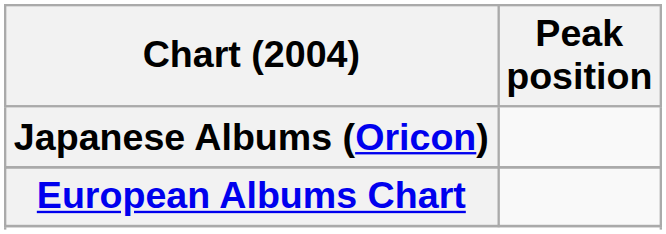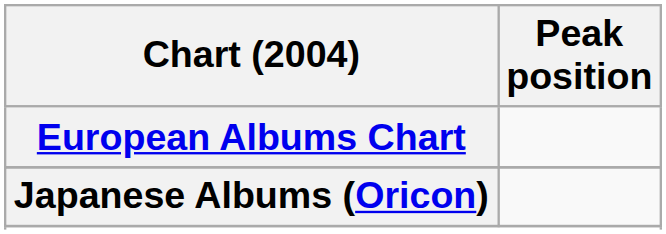 <table class="wikitable sortable plainrowheaders">
 <tr>
 <th>Chart (2004)</th>
 <th>Peak<br>position</th>
+</tr>
+<tr>
+<th scope="row"><a href='#'>European Albums Chart</a></th>
+<td></td>
+</tr>
+<tr>
 </tr>
 <tr>
 <th scope="row">Japanese Albums (<a href='#'>Oricon</a>)</th>
 <td></td>
 </tr>
 <tr>
 </tr>
 <tr>
-<th scope="row"><a href='#'>European Albums Chart</a></th>
-<td></td>
-</tr>
-<tr>
-</tr>
-<tr>
 </tr>
 </table>
